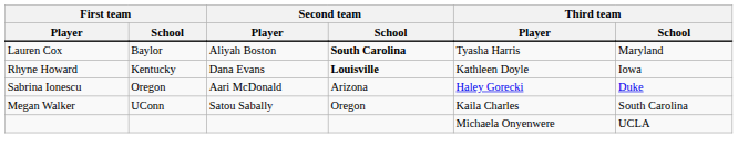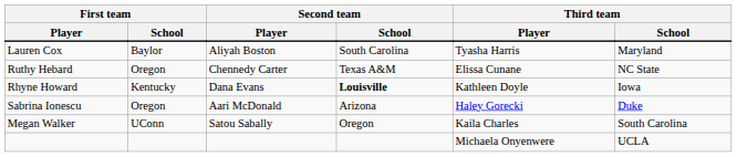 <table class="wikitable" style="width:80%;">
 <tr>
 <th colspan=2>First team</th>
 <th colspan=2>Second team</th>
 <th colspan=2>Third team</th>
 </tr>
 <tr>
 <th>Player</th>
 <th>School</th>
 <th>Player</th>
 <th>School</th>
 <th>Player</th>
 <th>School</th>
 </tr>
 <tr>
 </tr>
 <tr style = "border-top:2px solid black;">
 <td>Lauren Cox</td>
 <td>Baylor</td>
 <td>Aliyah Boston</td>
-<td><strong>South Carolina</strong></td>
+<td>South Carolina</td>
 <td>Tyasha Harris</td>
 <td>Maryland</td>
+</tr>
+<tr>
+<td>Ruthy Hebard</td>
+<td>Oregon</td>
+<td>Chennedy Carter</td>
+<td>Texas A&M</td>
+<td>Elissa Cunane</td>
+<td>NC State</td>
 </tr>
 <tr>
 <td>Rhyne Howard</td>
 <td>Kentucky</td>
 <td>Dana Evans</td>
 <td><strong>Louisville</strong></td>
 <td>Kathleen Doyle</td>
 <td>Iowa</td>
 </tr>
 <tr>
 <td>Sabrina Ionescu</td>
 <td>Oregon</td>
 <td>Aari McDonald</td>
 <td>Arizona</td>
 <td><a href='#'>Haley Gorecki</a></td>
 <td><a href='#'>Duke</a></td>
 </tr>
 <tr>
 <td>Megan Walker</td>
 <td>UConn</td>
 <td>Satou Sabally</td>
 <td>Oregon</td>
 <td>Kaila Charles</td>
 <td>South Carolina</td>
 </tr>
 <tr>
 <td> </td>
 <td> </td>
 <td> </td>
 <td> </td>
 <td>Michaela Onyenwere</td>
 <td>UCLA</td>
 </tr>
 </table>
